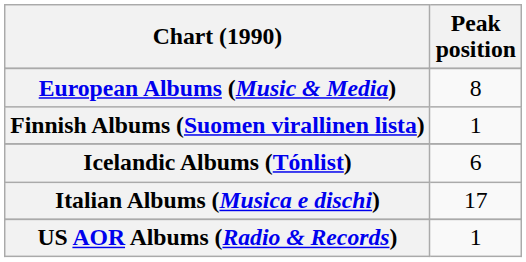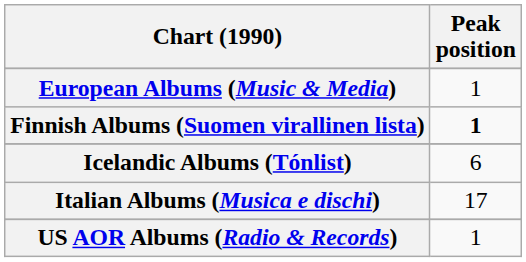 <table class="wikitable sortable plainrowheaders" style="text-align:center">
 <tr>
 <th scope="col">Chart (1990)</th>
 <th scope="col">Peak<br>position</th>
 </tr>
 <tr>
 </tr>
 <tr>
 </tr>
 <tr>
 </tr>
 <tr>
 </tr>
 <tr>
 <th scope="row"><a href='#'>European Albums</a> (<em><a href='#'>Music & Media</a></em>)</th>
-<td>8</td>
+<td>1</td>
 </tr>
 <tr>
 <th scope="row">Finnish Albums (<a href='#'>Suomen virallinen lista</a>)</th>
-<td>1</td>
+<td><strong>1</strong></td>
 </tr>
 <tr>
 </tr>
 <tr>
 <th scope="row">Icelandic Albums (<a href='#'>Tónlist</a>)</th>
 <td>6</td>
 </tr>
 <tr>
 <th scope="row">Italian Albums (<em><a href='#'>Musica e dischi</a></em>)</th>
 <td>17</td>
 </tr>
 <tr>
 </tr>
 <tr>
 </tr>
 <tr>
 </tr>
 <tr>
 </tr>
 <tr>
 </tr>
 <tr>
 </tr>
 <tr>
 <th scope="row">US <a href='#'>AOR</a> Albums (<em><a href='#'>Radio & Records</a></em>)</th>
 <td>1</td>
 </tr>
 </table>
